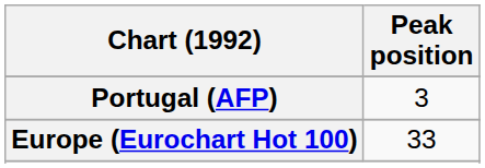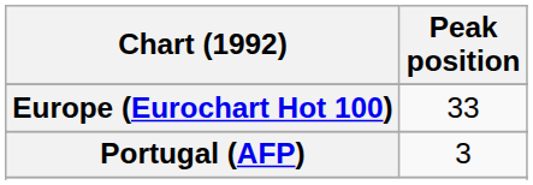 <table class="wikitable sortable plainrowheaders" style="text-align:center">
 <tr>
 <th>Chart (1992)</th>
 <th>Peak<br>position</th>
+</tr>
+<tr>
+</tr>
+<tr>
+</tr>
+<tr>
+<th scope="row">Europe (<a href='#'>Eurochart Hot 100</a>)</th>
+<td>33</td>
+</tr>
+<tr>
+</tr>
+<tr>
 </tr>
 <tr>
 </tr>
 <tr>
 </tr>
 <tr>
 <th scope="row">Portugal (<a href='#'>AFP</a>)</th>
 <td>3</td>
 </tr>
 <tr>
 </tr>
 <tr>
 </tr>
-<tr>
-</tr>
-<tr>
-</tr>
-<tr>
-<th scope="row">Europe (<a href='#'>Eurochart Hot 100</a>)</th>
-<td>33</td>
-</tr>
-<tr>
-</tr>
-<tr>
-</tr>
 </table>
